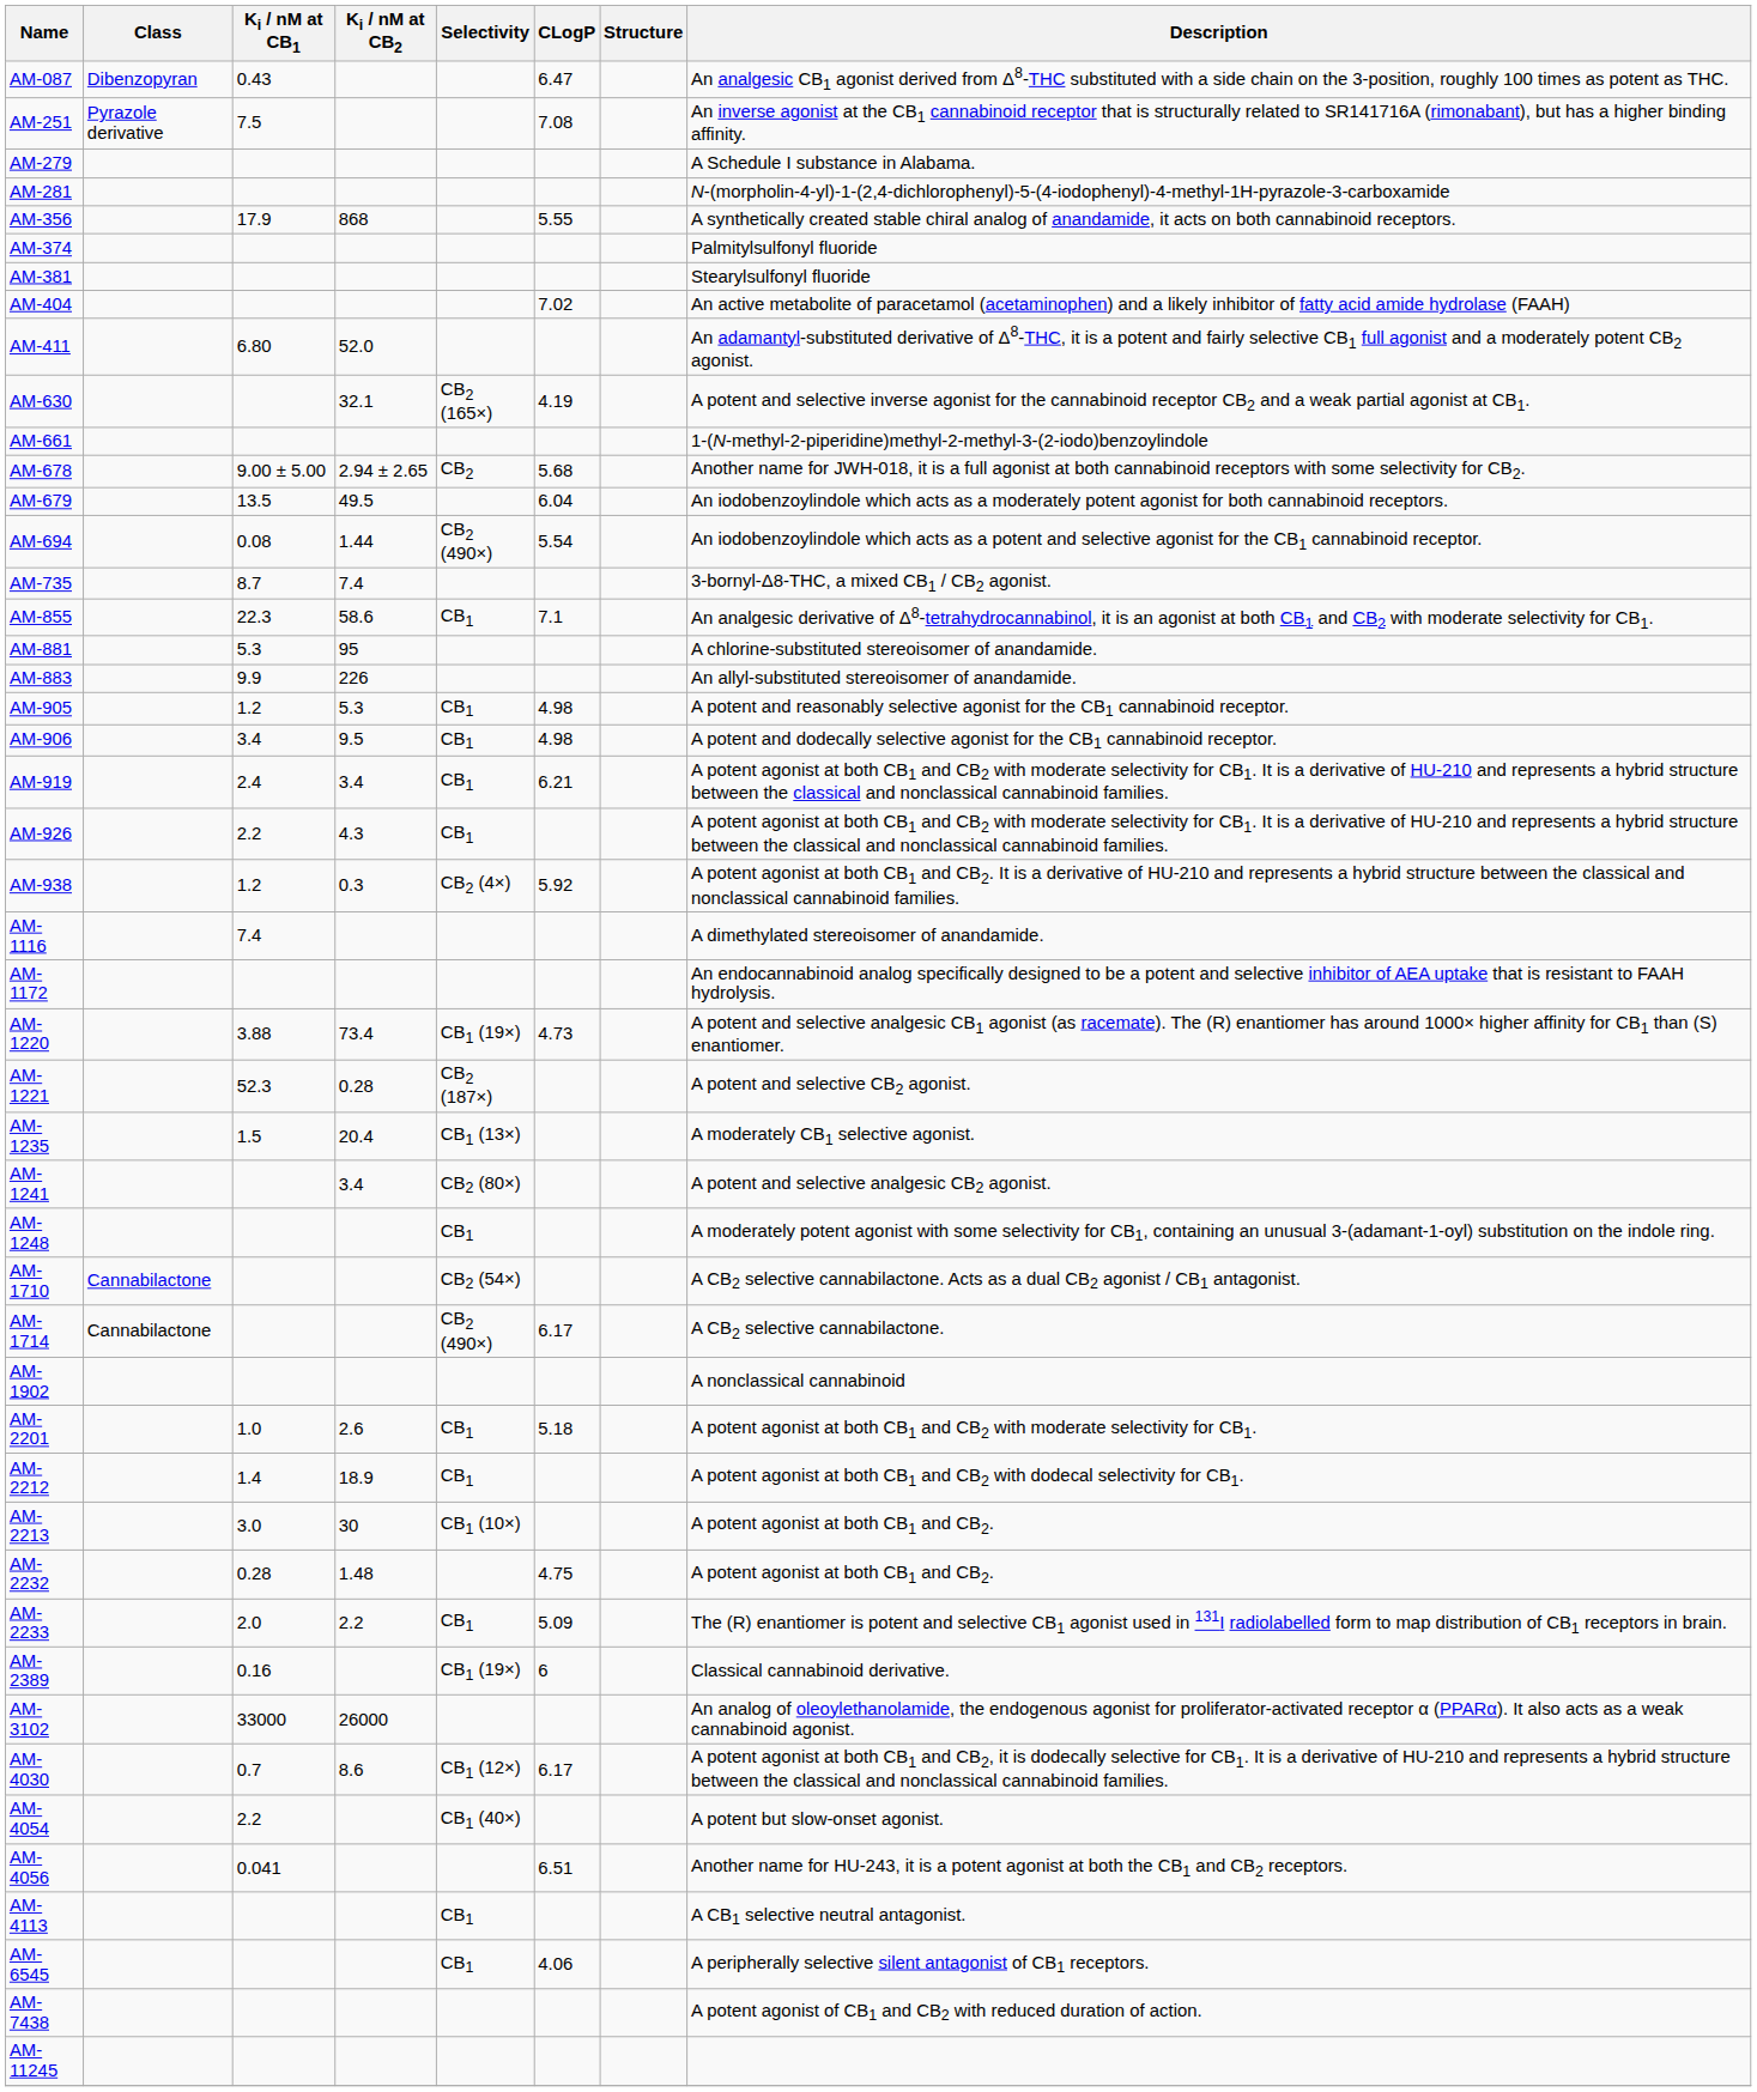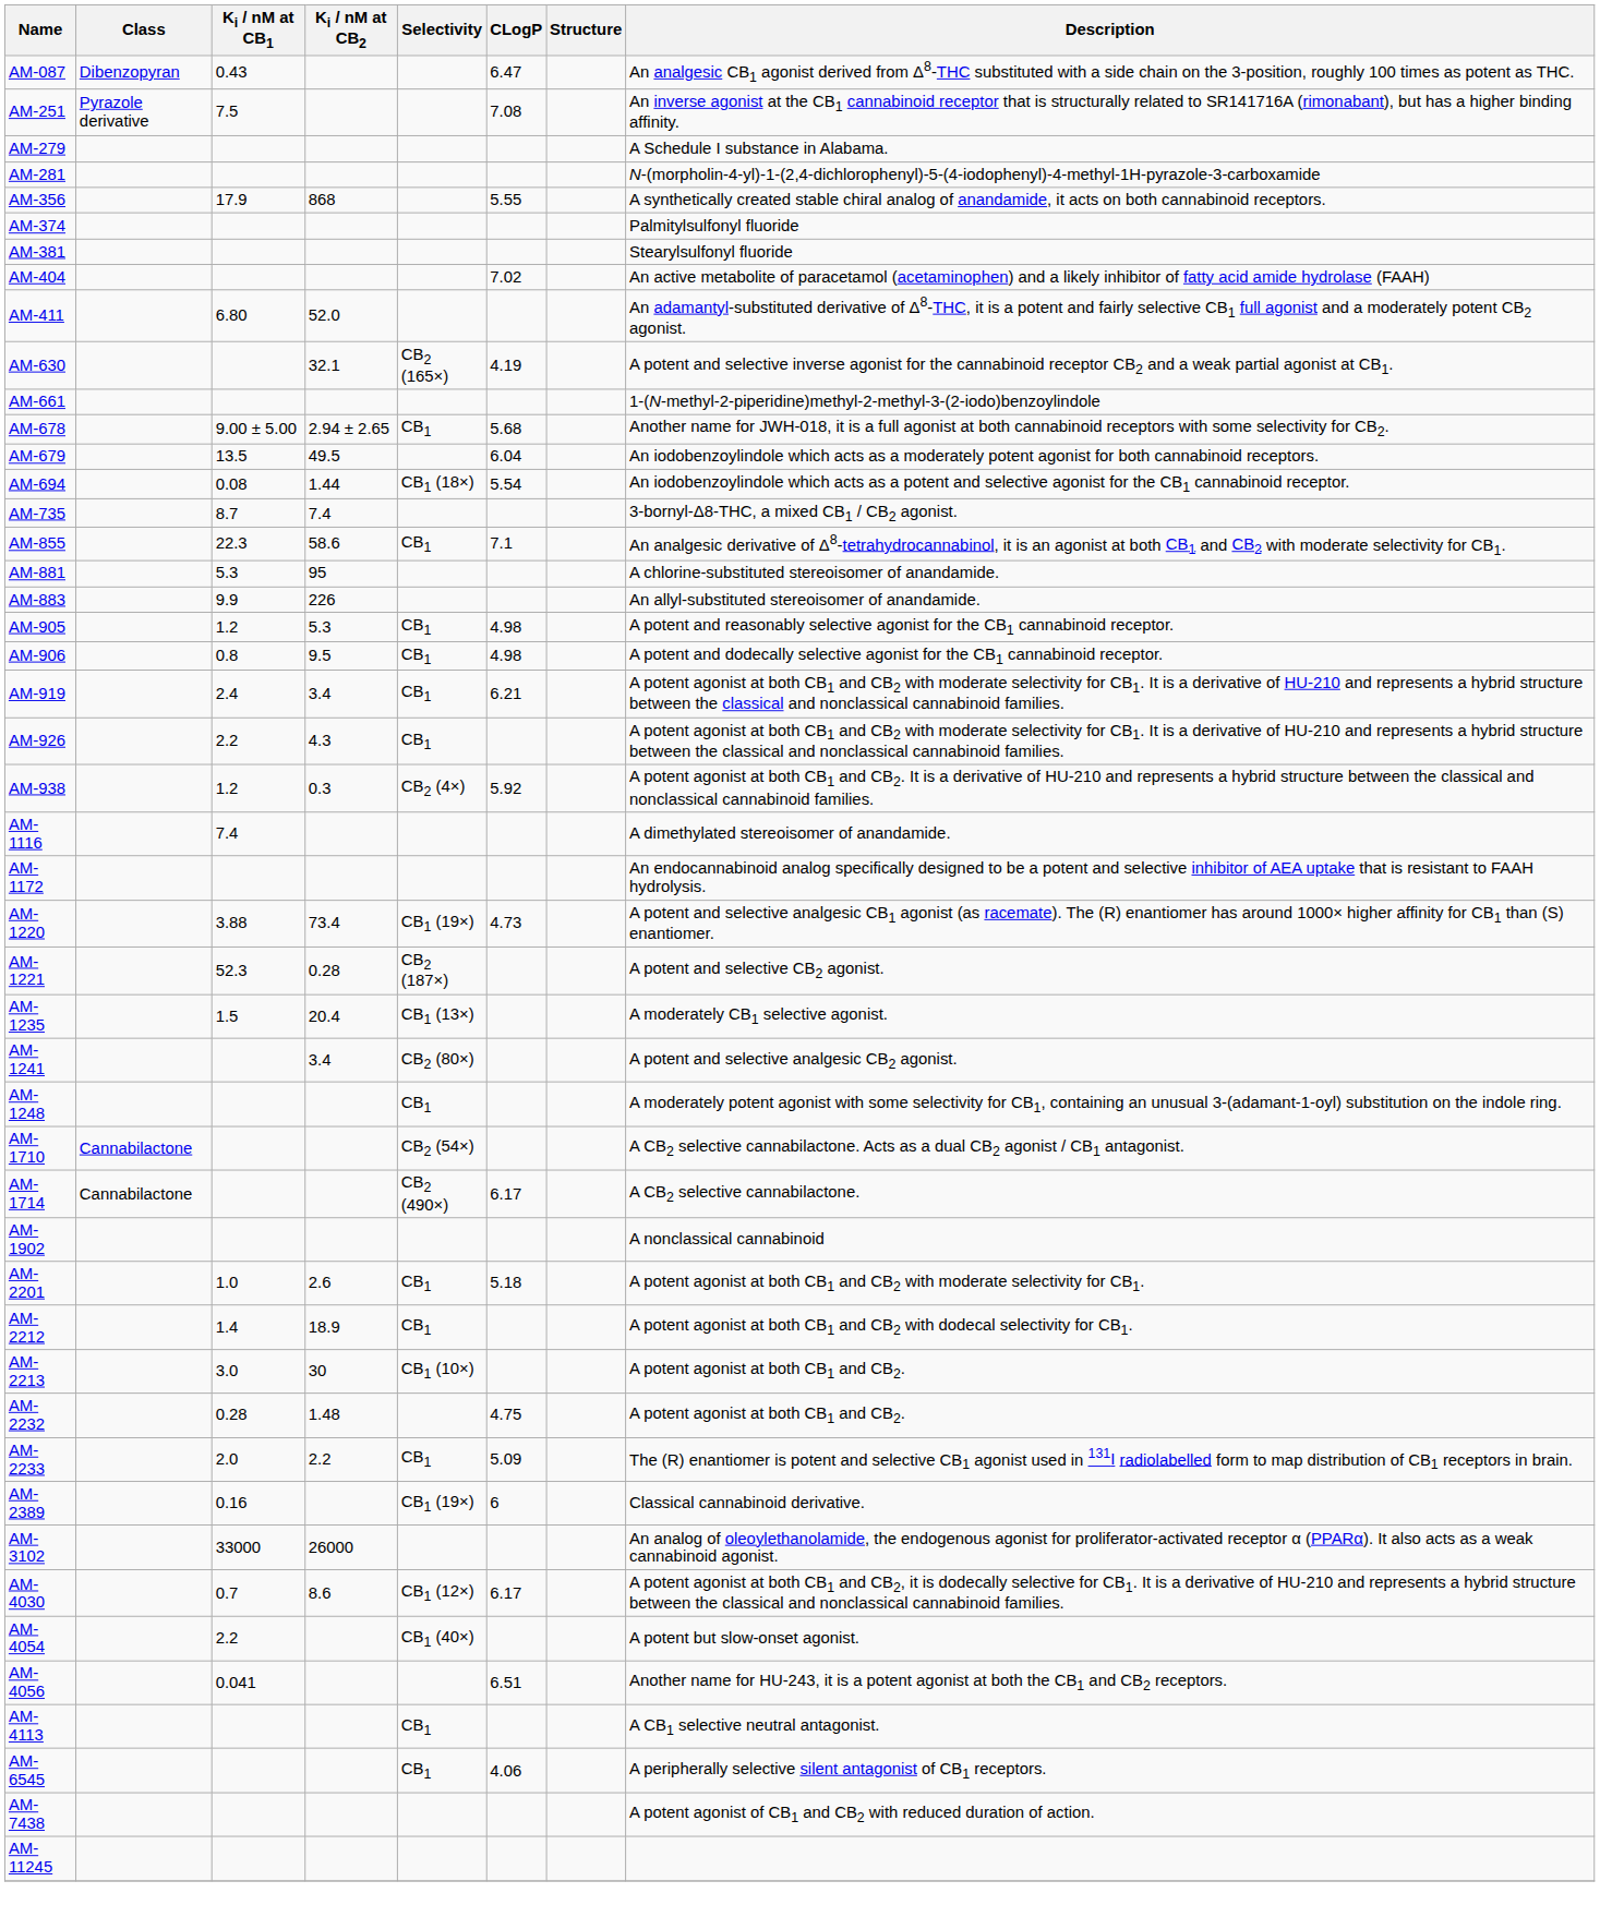 <table class="wikitable sortable">
 <tr>
 <th>Name</th>
 <th>Class</th>
 <th data-sort-type="number">K<sub>i</sub> / nM at CB<sub>1</sub></th>
 <th data-sort-type="number">K<sub>i</sub> / nM at CB<sub>2</sub></th>
 <th data-sort-type="number">Selectivity</th>
 <th data-sort-type="number">CLogP</th>
 <th class="unsortable">Structure</th>
 <th class="unsortable">Description</th>
 </tr>
 <tr>
 <td><a href='#'>AM-087</a></td>
 <td><a href='#'>Dibenzopyran</a></td>
 <td>0.43</td>
 <td></td>
 <td></td>
 <td>6.47</td>
 <td></td>
 <td>An <a href='#'>analgesic</a> CB<sub>1</sub> agonist derived from Δ<sup>8</sup>-<a href='#'>THC</a> substituted with a side chain on the 3-position, roughly 100 times as potent as THC.</td>
 </tr>
 <tr>
 <td><a href='#'>AM-251</a></td>
 <td><a href='#'>Pyrazole</a> derivative</td>
 <td>7.5</td>
 <td></td>
 <td></td>
 <td>7.08</td>
 <td></td>
 <td>An <a href='#'>inverse agonist</a> at the CB<sub>1</sub> <a href='#'>cannabinoid receptor</a> that is structurally related to SR141716A (<a href='#'>rimonabant</a>), but has a higher binding affinity.</td>
 </tr>
 <tr>
 <td><a href='#'>AM-279</a></td>
 <td></td>
 <td></td>
 <td></td>
 <td></td>
 <td></td>
 <td></td>
 <td>A Schedule I substance in Alabama.</td>
 </tr>
 <tr>
 <td><a href='#'>AM-281</a></td>
 <td></td>
 <td></td>
 <td></td>
 <td></td>
 <td></td>
 <td></td>
 <td><em>N</em>-(morpholin-4-yl)-1-(2,4-dichlorophenyl)-5-(4-iodophenyl)-4-methyl-1H-pyrazole-3-carboxamide</td>
 </tr>
 <tr>
 <td><a href='#'>AM-356</a></td>
 <td></td>
 <td>17.9</td>
 <td>868</td>
 <td></td>
 <td>5.55</td>
 <td></td>
 <td>A synthetically created stable chiral analog of <a href='#'>anandamide</a>, it acts on both cannabinoid receptors.</td>
 </tr>
 <tr>
 <td><a href='#'>AM-374</a></td>
 <td></td>
 <td></td>
 <td></td>
 <td></td>
 <td></td>
 <td></td>
 <td>Palmitylsulfonyl fluoride</td>
 </tr>
 <tr>
 <td><a href='#'>AM-381</a></td>
 <td></td>
 <td></td>
 <td></td>
 <td></td>
 <td></td>
 <td></td>
 <td>Stearylsulfonyl fluoride</td>
 </tr>
 <tr>
 <td><a href='#'>AM-404</a></td>
 <td></td>
 <td></td>
 <td></td>
 <td></td>
 <td>7.02</td>
 <td></td>
 <td>An active metabolite of paracetamol (<a href='#'>acetaminophen</a>) and a likely inhibitor of <a href='#'>fatty acid amide hydrolase</a> (FAAH)</td>
 </tr>
 <tr>
 <td><a href='#'>AM-411</a></td>
 <td></td>
 <td>6.80</td>
 <td>52.0</td>
 <td></td>
 <td></td>
 <td></td>
 <td>An <a href='#'>adamantyl</a>-substituted derivative of Δ<sup>8</sup>-<a href='#'>THC</a>, it is a potent and fairly selective CB<sub>1</sub> <a href='#'>full agonist</a> and a moderately potent CB<sub>2</sub> agonist.</td>
 </tr>
 <tr>
 <td><a href='#'>AM-630</a></td>
 <td></td>
 <td></td>
 <td>32.1</td>
 <td>CB<sub>2</sub> (165×)</td>
 <td>4.19</td>
 <td></td>
 <td>A potent and selective inverse agonist for the cannabinoid receptor CB<sub>2</sub> and a weak partial agonist at CB<sub>1</sub>.</td>
 </tr>
 <tr>
 <td><a href='#'>AM-661</a></td>
 <td></td>
 <td></td>
 <td></td>
 <td></td>
 <td></td>
 <td></td>
 <td>1-(<em>N</em>-methyl-2-piperidine)methyl-2-methyl-3-(2-iodo)benzoylindole</td>
 </tr>
 <tr>
 <td><a href='#'>AM-678</a></td>
 <td></td>
 <td>9.00 ± 5.00</td>
 <td>2.94 ± 2.65</td>
-<td>CB<sub>2</sub></td>
+<td>CB<sub>1</sub></td>
 <td>5.68</td>
 <td></td>
 <td>Another name for JWH-018, it is a full agonist at both cannabinoid receptors with some selectivity for CB<sub>2</sub>.</td>
 </tr>
 <tr>
 <td><a href='#'>AM-679</a></td>
 <td></td>
 <td>13.5</td>
 <td>49.5</td>
 <td></td>
 <td>6.04</td>
 <td></td>
 <td>An iodobenzoylindole which acts as a moderately potent agonist for both cannabinoid receptors.</td>
 </tr>
 <tr>
 <td><a href='#'>AM-694</a></td>
 <td></td>
 <td>0.08</td>
 <td>1.44</td>
-<td>CB<sub>2</sub> (490×)</td>
+<td>CB<sub>1</sub> (18×)</td>
 <td>5.54</td>
 <td></td>
 <td>An iodobenzoylindole which acts as a potent and selective agonist for the CB<sub>1</sub> cannabinoid receptor.</td>
 </tr>
 <tr>
 <td><a href='#'>AM-735</a></td>
 <td></td>
 <td>8.7</td>
 <td>7.4</td>
 <td></td>
 <td></td>
 <td></td>
 <td>3-bornyl-Δ8-THC, a mixed CB<sub>1</sub> / CB<sub>2</sub> agonist.</td>
 </tr>
 <tr>
 <td><a href='#'>AM-855</a></td>
 <td></td>
 <td>22.3</td>
 <td>58.6</td>
 <td>CB<sub>1</sub></td>
 <td>7.1</td>
 <td></td>
 <td>An analgesic derivative of Δ<sup>8</sup>-<a href='#'>tetrahydrocannabinol</a>, it is an agonist at both <a href='#'>CB<sub>1</sub></a> and <a href='#'>CB<sub>2</sub></a> with moderate selectivity for CB<sub>1</sub>.</td>
 </tr>
 <tr>
 <td><a href='#'>AM-881</a></td>
 <td></td>
 <td>5.3</td>
 <td>95</td>
 <td></td>
 <td></td>
 <td></td>
 <td>A chlorine-substituted stereoisomer of anandamide.</td>
 </tr>
 <tr>
 <td><a href='#'>AM-883</a></td>
 <td></td>
 <td>9.9</td>
 <td>226</td>
 <td></td>
 <td></td>
 <td></td>
 <td>An allyl-substituted stereoisomer of anandamide.</td>
 </tr>
 <tr>
 <td><a href='#'>AM-905</a></td>
 <td></td>
 <td>1.2</td>
 <td>5.3</td>
 <td>CB<sub>1</sub></td>
 <td>4.98</td>
 <td></td>
 <td>A potent and reasonably selective agonist for the CB<sub>1</sub> cannabinoid receptor.</td>
 </tr>
 <tr>
 <td><a href='#'>AM-906</a></td>
 <td></td>
-<td>3.4</td>
+<td>0.8</td>
 <td>9.5</td>
 <td>CB<sub>1</sub></td>
 <td>4.98</td>
 <td></td>
 <td>A potent and dodecally selective agonist for the CB<sub>1</sub> cannabinoid receptor.</td>
 </tr>
 <tr>
 <td><a href='#'>AM-919</a></td>
 <td></td>
 <td>2.4</td>
 <td>3.4</td>
 <td>CB<sub>1</sub></td>
 <td>6.21</td>
 <td></td>
 <td>A potent agonist at both CB<sub>1</sub> and CB<sub>2</sub> with moderate selectivity for CB<sub>1</sub>. It is a derivative of <a href='#'>HU-210</a> and represents a hybrid structure between the <a href='#'>classical</a> and nonclassical cannabinoid families.</td>
 </tr>
 <tr>
 <td><a href='#'>AM-926</a></td>
 <td></td>
 <td>2.2</td>
 <td>4.3</td>
 <td>CB<sub>1</sub></td>
 <td></td>
 <td></td>
 <td>A potent agonist at both CB<sub>1</sub> and CB<sub>2</sub> with moderate selectivity for CB<sub>1</sub>. It is a derivative of HU-210 and represents a hybrid structure between the classical and nonclassical cannabinoid families.</td>
 </tr>
 <tr>
 <td><a href='#'>AM-938</a></td>
 <td></td>
 <td>1.2</td>
 <td>0.3</td>
 <td>CB<sub>2</sub> (4×)</td>
 <td>5.92</td>
 <td></td>
 <td>A potent agonist at both CB<sub>1</sub> and CB<sub>2</sub>. It is a derivative of HU-210 and represents a hybrid structure between the classical and nonclassical cannabinoid families.</td>
 </tr>
 <tr>
 <td><a href='#'>AM-1116</a></td>
 <td></td>
 <td>7.4</td>
 <td></td>
 <td></td>
 <td></td>
 <td></td>
 <td>A dimethylated stereoisomer of anandamide.</td>
 </tr>
 <tr>
 <td><a href='#'>AM-1172</a></td>
 <td></td>
 <td></td>
 <td></td>
 <td></td>
 <td></td>
 <td></td>
 <td>An endocannabinoid analog specifically designed to be a potent and selective <a href='#'>inhibitor of AEA uptake</a> that is resistant to FAAH hydrolysis.</td>
 </tr>
 <tr>
 <td><a href='#'>AM-1220</a></td>
 <td></td>
 <td>3.88</td>
 <td>73.4</td>
 <td>CB<sub>1</sub> (19×)</td>
 <td>4.73</td>
 <td></td>
 <td>A potent and selective analgesic CB<sub>1</sub> agonist (as <a href='#'>racemate</a>). The (R) enantiomer has around 1000× higher affinity for CB<sub>1</sub> than (S) enantiomer.</td>
 </tr>
 <tr>
 <td><a href='#'>AM-1221</a></td>
 <td></td>
 <td>52.3</td>
 <td>0.28</td>
 <td>CB<sub>2</sub> (187×)</td>
 <td></td>
 <td></td>
 <td>A potent and selective CB<sub>2</sub> agonist.</td>
 </tr>
 <tr>
 <td><a href='#'>AM-1235</a></td>
 <td></td>
 <td>1.5</td>
 <td>20.4</td>
 <td>CB<sub>1</sub> (13×)</td>
 <td></td>
 <td></td>
 <td>A moderately CB<sub>1</sub> selective agonist.</td>
 </tr>
 <tr>
 <td><a href='#'>AM-1241</a></td>
 <td></td>
 <td></td>
 <td>3.4</td>
 <td>CB<sub>2</sub> (80×)</td>
 <td></td>
 <td></td>
 <td>A potent and selective analgesic CB<sub>2</sub> agonist.</td>
 </tr>
 <tr>
 <td><a href='#'>AM-1248</a></td>
 <td></td>
 <td></td>
 <td></td>
 <td>CB<sub>1</sub></td>
 <td></td>
 <td></td>
 <td>A moderately potent agonist with some selectivity for CB<sub>1</sub>, containing an unusual 3-(adamant-1-oyl) substitution on the indole ring.</td>
 </tr>
 <tr>
 <td><a href='#'>AM-1710</a></td>
 <td><a href='#'>Cannabilactone</a></td>
 <td></td>
 <td></td>
 <td>CB<sub>2</sub> (54×)</td>
 <td></td>
 <td></td>
 <td>A CB<sub>2</sub> selective cannabilactone. Acts as a dual CB<sub>2</sub> agonist / CB<sub>1</sub> antagonist.</td>
 </tr>
 <tr>
 <td><a href='#'>AM-1714</a></td>
 <td>Cannabilactone</td>
 <td></td>
 <td></td>
 <td>CB<sub>2</sub> (490×)</td>
 <td>6.17</td>
 <td></td>
 <td>A CB<sub>2</sub> selective cannabilactone.</td>
 </tr>
 <tr>
 <td><a href='#'>AM-1902</a></td>
 <td></td>
 <td></td>
 <td></td>
 <td></td>
 <td></td>
 <td></td>
 <td>A nonclassical cannabinoid</td>
 </tr>
 <tr>
 <td><a href='#'>AM-2201</a></td>
 <td></td>
 <td>1.0</td>
 <td>2.6</td>
 <td>CB<sub>1</sub></td>
 <td>5.18</td>
 <td></td>
 <td>A potent agonist at both CB<sub>1</sub> and CB<sub>2</sub> with moderate selectivity for CB<sub>1</sub>.</td>
 </tr>
 <tr>
 <td><a href='#'>AM-2212</a></td>
 <td></td>
 <td>1.4</td>
 <td>18.9</td>
 <td>CB<sub>1</sub></td>
 <td></td>
 <td></td>
 <td>A potent agonist at both CB<sub>1</sub> and CB<sub>2</sub> with dodecal selectivity for CB<sub>1</sub>.</td>
 </tr>
 <tr>
 <td><a href='#'>AM-2213</a></td>
 <td></td>
 <td>3.0</td>
 <td>30</td>
 <td>CB<sub>1</sub> (10×)</td>
 <td></td>
 <td></td>
 <td>A potent agonist at both CB<sub>1</sub> and CB<sub>2</sub>.</td>
 </tr>
 <tr>
 <td><a href='#'>AM-2232</a></td>
 <td></td>
 <td>0.28</td>
 <td>1.48</td>
 <td></td>
 <td>4.75</td>
 <td></td>
 <td>A potent agonist at both CB<sub>1</sub> and CB<sub>2</sub>.</td>
 </tr>
 <tr>
 <td><a href='#'>AM-2233</a></td>
 <td></td>
 <td>2.0</td>
 <td>2.2</td>
 <td>CB<sub>1</sub></td>
 <td>5.09</td>
 <td></td>
 <td>The (R) enantiomer is potent and selective CB<sub>1</sub> agonist used in <a href='#'><sup>131</sup>I</a> <a href='#'>radiolabelled</a> form to map distribution of CB<sub>1</sub> receptors in brain.</td>
 </tr>
 <tr>
 <td><a href='#'>AM-2389</a></td>
 <td></td>
 <td>0.16</td>
 <td></td>
 <td>CB<sub>1</sub> (19×)</td>
 <td>6</td>
 <td></td>
 <td>Classical cannabinoid derivative.</td>
 </tr>
 <tr>
 <td><a href='#'>AM-3102</a></td>
 <td></td>
 <td>33000</td>
 <td>26000</td>
 <td></td>
 <td></td>
 <td></td>
 <td>An analog of <a href='#'>oleoylethanolamide</a>, the endogenous agonist for proliferator-activated receptor α (<a href='#'>PPARα</a>). It also acts as a weak cannabinoid agonist.</td>
 </tr>
 <tr>
 <td><a href='#'>AM-4030</a></td>
 <td></td>
 <td>0.7</td>
 <td>8.6</td>
 <td>CB<sub>1</sub> (12×)</td>
 <td>6.17</td>
 <td></td>
 <td>A potent agonist at both CB<sub>1</sub> and CB<sub>2</sub>, it is dodecally selective for CB<sub>1</sub>. It is a derivative of HU-210 and represents a hybrid structure between the classical and nonclassical cannabinoid families.</td>
 </tr>
 <tr>
 <td><a href='#'>AM-4054</a></td>
 <td></td>
 <td>2.2</td>
 <td></td>
 <td>CB<sub>1</sub> (40×)</td>
 <td></td>
 <td></td>
 <td>A potent but slow-onset agonist.</td>
 </tr>
 <tr>
 <td><a href='#'>AM-4056</a></td>
 <td></td>
 <td>0.041</td>
 <td></td>
 <td></td>
 <td>6.51</td>
 <td></td>
 <td>Another name for HU-243, it is a potent agonist at both the CB<sub>1</sub> and CB<sub>2</sub> receptors.</td>
 </tr>
 <tr>
 <td><a href='#'>AM-4113</a></td>
 <td></td>
 <td></td>
 <td></td>
 <td>CB<sub>1</sub></td>
 <td></td>
 <td></td>
 <td>A CB<sub>1</sub> selective neutral antagonist.</td>
 </tr>
 <tr>
 <td><a href='#'>AM-6545</a></td>
 <td></td>
 <td></td>
 <td></td>
 <td>CB<sub>1</sub></td>
 <td>4.06</td>
 <td></td>
 <td>A peripherally selective <a href='#'>silent antagonist</a> of CB<sub>1</sub> receptors.</td>
 </tr>
 <tr>
 <td><a href='#'>AM-7438</a></td>
 <td></td>
 <td></td>
 <td></td>
 <td></td>
 <td></td>
 <td></td>
 <td>A potent agonist of CB<sub>1</sub> and CB<sub>2</sub> with reduced duration of action.</td>
 </tr>
 <tr>
 <td><a href='#'>AM-11245</a></td>
 <td></td>
 <td></td>
 <td></td>
 <td></td>
 <td></td>
 <td></td>
 <td></td>
 </tr>
 <tr>
 </tr>
 </table>
